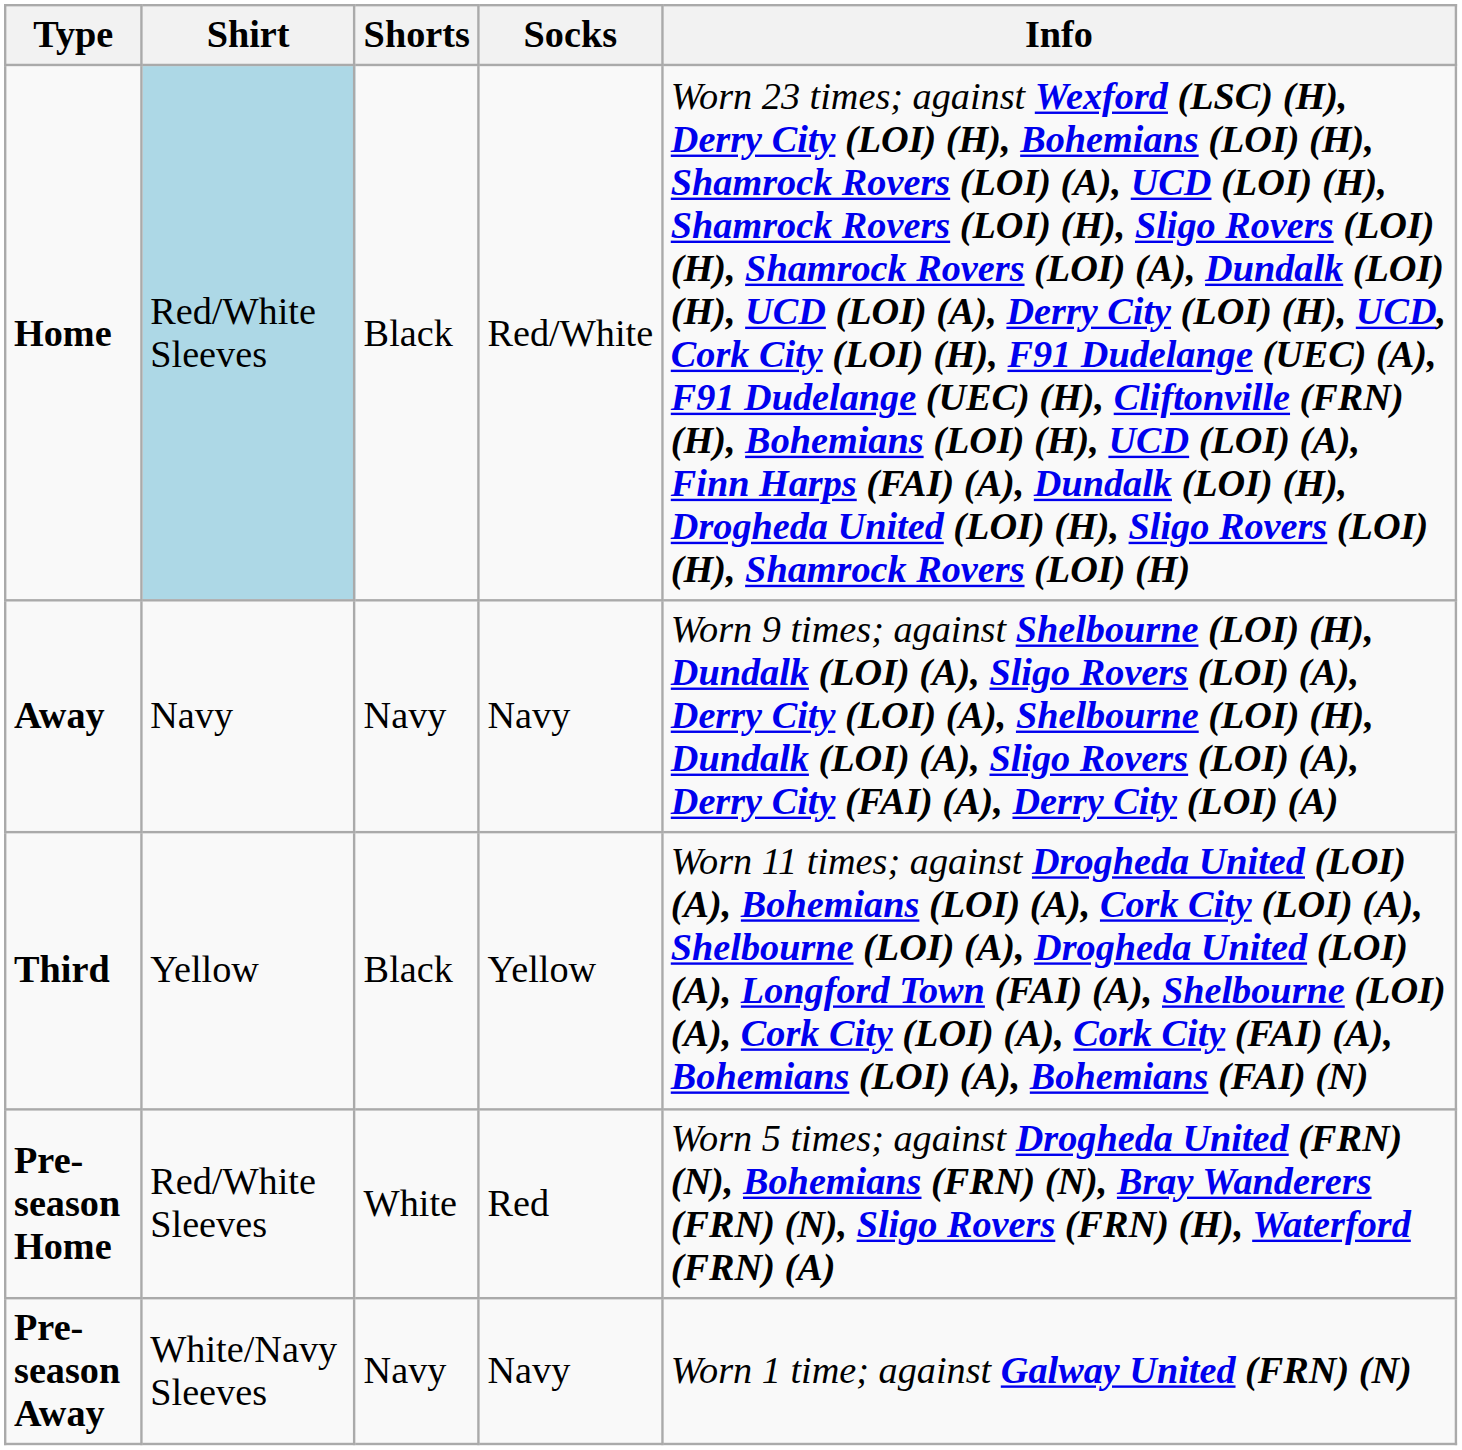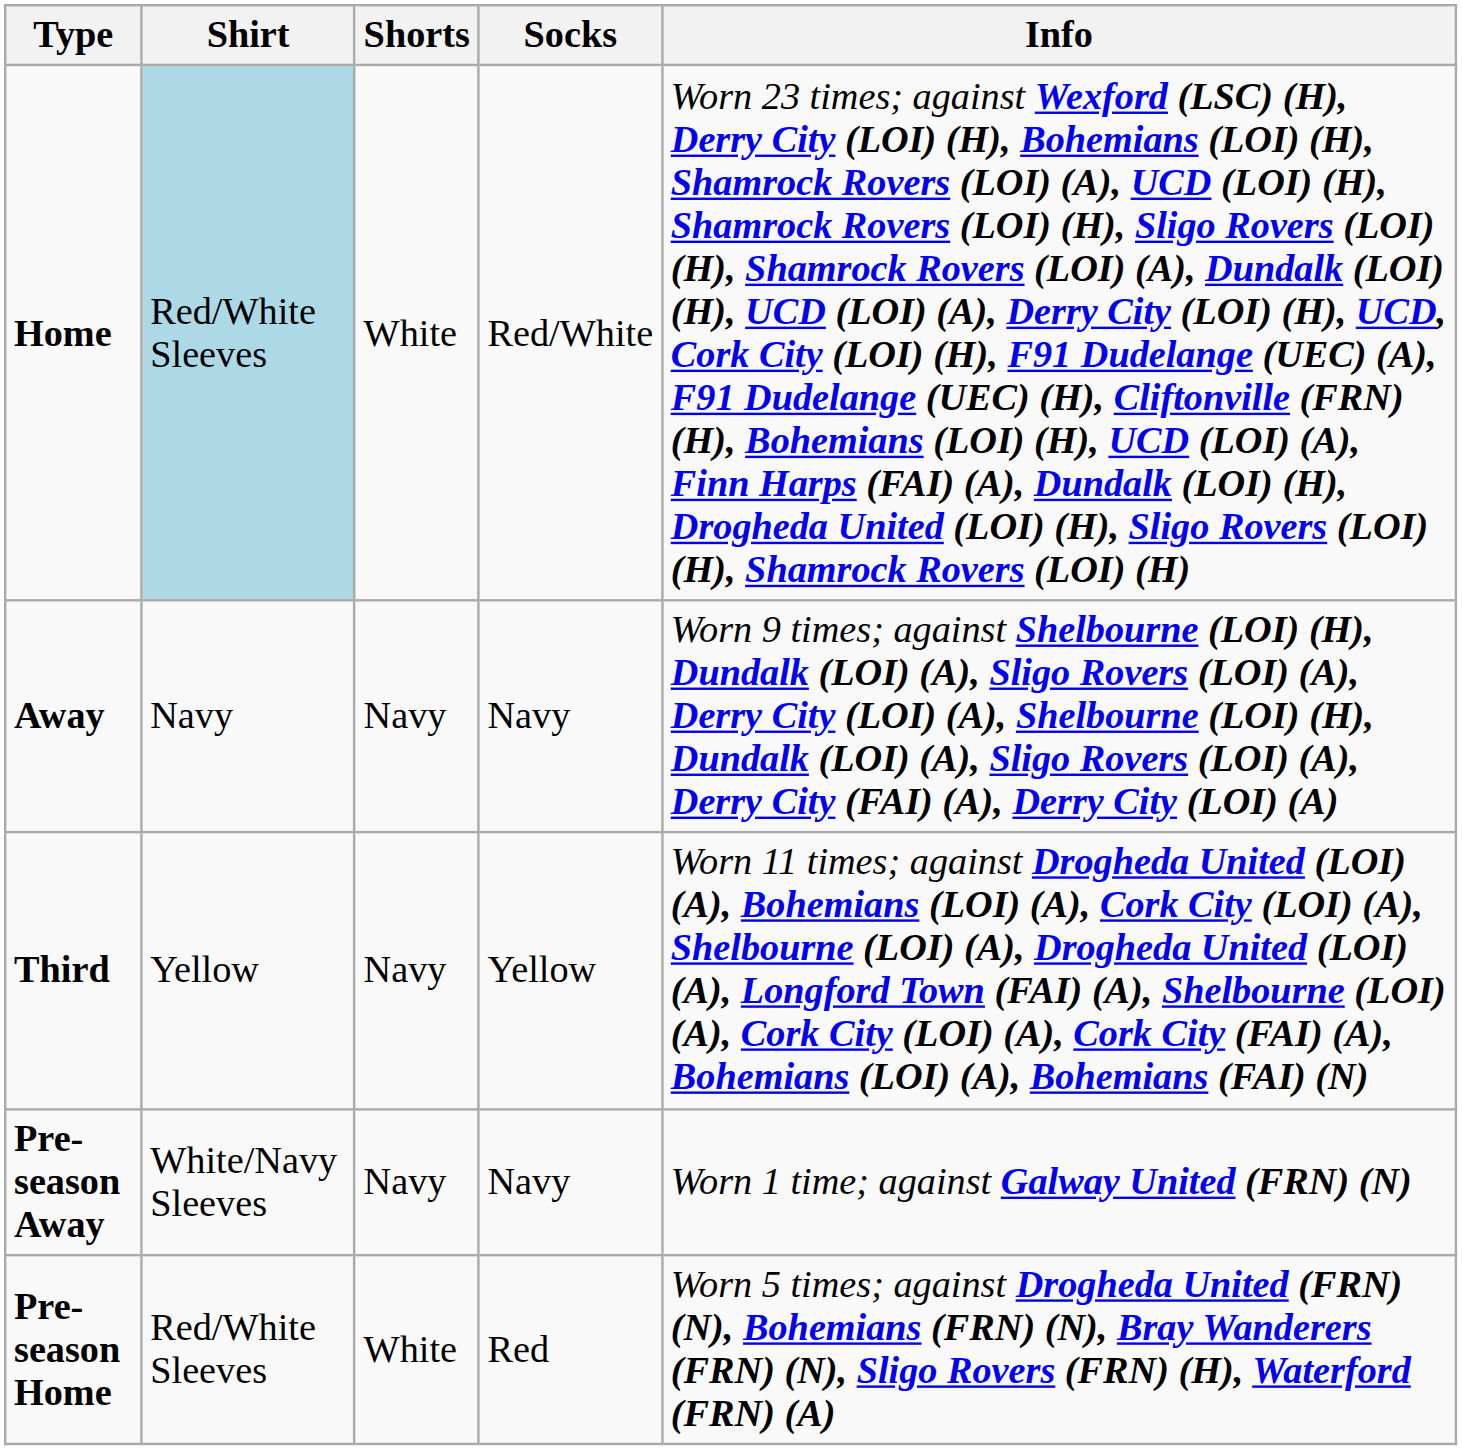 <table class="wikitable">
 <tr>
 <th>Type</th>
 <th>Shirt</th>
 <th>Shorts</th>
 <th>Socks</th>
 <th>Info</th>
 </tr>
 <tr>
 <td><span><strong>Home</strong></span></td>
 <td style="background: lightblue;">Red/White Sleeves</td>
-<td>Black</td>
+<td>White</td>
 <td>Red/White</td>
 <td><em>Worn 23 times; against</em> <strong><em><a href='#'>Wexford</a> (LSC) (H), <a href='#'>Derry City</a> (LOI) (H), <a href='#'>Bohemians</a> (LOI) (H), <a href='#'>Shamrock Rovers</a> (LOI) (A), <a href='#'>UCD</a> (LOI) (H), <a href='#'>Shamrock Rovers</a> (LOI) (H), <a href='#'>Sligo Rovers</a> (LOI) (H), <a href='#'>Shamrock Rovers</a> (LOI) (A), <a href='#'>Dundalk</a> (LOI) (H), <a href='#'>UCD</a> (LOI) (A), <a href='#'>Derry City</a> (LOI) (H), <a href='#'>UCD</a>, <a href='#'>Cork City</a> (LOI) (H), <a href='#'>F91 Dudelange</a> (UEC) (A), <a href='#'>F91 Dudelange</a> (UEC) (H), <a href='#'>Cliftonville</a> (FRN) (H), <a href='#'>Bohemians</a> (LOI) (H), <a href='#'>UCD</a> (LOI) (A), <a href='#'>Finn Harps</a> (FAI) (A), <a href='#'>Dundalk</a> (LOI) (H), <a href='#'>Drogheda United</a> (LOI) (H), <a href='#'>Sligo Rovers</a> (LOI) (H), <a href='#'>Shamrock Rovers</a> (LOI) (H)</em></strong></td>
 </tr>
 <tr>
 <td><span><strong>Away</strong></span></td>
 <td>Navy</td>
 <td>Navy</td>
 <td>Navy</td>
 <td><em>Worn 9 times; against</em> <strong><em><a href='#'>Shelbourne</a> (LOI) (H), <a href='#'>Dundalk</a> (LOI) (A), <a href='#'>Sligo Rovers</a> (LOI) (A), <a href='#'>Derry City</a> (LOI) (A), <a href='#'>Shelbourne</a> (LOI) (H), <a href='#'>Dundalk</a> (LOI) (A), <a href='#'>Sligo Rovers</a> (LOI) (A), <a href='#'>Derry City</a> (FAI) (A), <a href='#'>Derry City</a> (LOI) (A)</em></strong></td>
 </tr>
 <tr>
 <td><span><strong>Third</strong></span></td>
 <td>Yellow</td>
-<td>Black</td>
+<td>Navy</td>
 <td>Yellow</td>
 <td><em>Worn 11 times; against</em> <strong><em><a href='#'>Drogheda United</a> (LOI) (A), <a href='#'>Bohemians</a> (LOI) (A), <a href='#'>Cork City</a> (LOI) (A), <a href='#'>Shelbourne</a> (LOI) (A), <a href='#'>Drogheda United</a> (LOI) (A), <a href='#'>Longford Town</a> (FAI) (A), <a href='#'>Shelbourne</a> (LOI) (A), <a href='#'>Cork City</a> (LOI) (A), <a href='#'>Cork City</a> (FAI) (A), <a href='#'>Bohemians</a> (LOI) (A), <a href='#'>Bohemians</a> (FAI) (N)</em></strong></td>
+</tr>
+<tr>
+<td><span><strong>Pre-season Away</strong></span></td>
+<td>White/Navy Sleeves</td>
+<td>Navy</td>
+<td>Navy</td>
+<td><em>Worn 1 time; against</em> <strong><em><a href='#'>Galway United</a> (FRN) (N)</em></strong></td>
 </tr>
 <tr>
 <td><span><strong>Pre-season Home</strong></span></td>
 <td>Red/White Sleeves</td>
 <td>White</td>
 <td>Red</td>
 <td><em>Worn 5 times; against</em> <strong><em><a href='#'>Drogheda United</a> (FRN) (N), <a href='#'>Bohemians</a> (FRN) (N), <a href='#'>Bray Wanderers</a> (FRN) (N), <a href='#'>Sligo Rovers</a> (FRN) (H), <a href='#'>Waterford</a> (FRN) (A)</em></strong></td>
 </tr>
-<tr>
-<td><span><strong>Pre-season Away</strong></span></td>
-<td>White/Navy Sleeves</td>
-<td>Navy</td>
-<td>Navy</td>
-<td><em>Worn 1 time; against</em> <strong><em><a href='#'>Galway United</a> (FRN) (N)</em></strong></td>
-</tr>
 </table>
